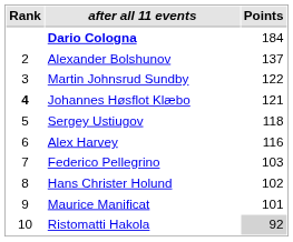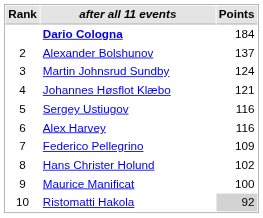 <table cellspacing="1" cellpadding="3" style="border:1px solid #AAAAAA;font-size:86%">
 <tr style="background-color: #E4E4E4;">
 <th style="border-bottom:1px solid #AAAAAA" width=10>Rank</th>
 <th style="border-bottom:1px solid #AAAAAA" width=200><em>after all 11 events</em></th>
 <th style="border-bottom:1px solid #AAAAAA" width=20 align=right>Points</th>
 </tr>
 <tr>
 <td align=center><strong><span>  </span></strong></td>
 <td><strong> <a href='#'>Dario Cologna</a></strong></td>
 <td align=right>184</td>
 </tr>
 <tr>
 <td align=center>2</td>
 <td> <a href='#'>Alexander Bolshunov</a></td>
 <td align=right>137</td>
 </tr>
 <tr>
 <td align=center>3</td>
 <td> <a href='#'>Martin Johnsrud Sundby</a></td>
-<td align=right>122</td>
+<td align=right>124</td>
 </tr>
 <tr>
-<td align=center><strong>4</strong></td>
+<td align=center>4</td>
 <td> <a href='#'>Johannes Høsflot Klæbo</a></td>
 <td align=right>121</td>
 </tr>
 <tr>
 <td align=center>5</td>
 <td> <a href='#'>Sergey Ustiugov</a></td>
-<td align=right>118</td>
+<td align=right>116</td>
 </tr>
 <tr>
 <td align=center>6</td>
 <td> <a href='#'>Alex Harvey</a></td>
 <td align=right>116</td>
 </tr>
 <tr>
 <td align=center>7</td>
 <td> <a href='#'>Federico Pellegrino</a></td>
-<td align=right>103</td>
+<td align=right>109</td>
 </tr>
 <tr>
 <td align=center>8</td>
 <td> <a href='#'>Hans Christer Holund</a></td>
 <td align=right>102</td>
 </tr>
 <tr>
 <td align=center>9</td>
 <td> <a href='#'>Maurice Manificat</a></td>
-<td align=right>101</td>
+<td align=right>100</td>
 </tr>
 <tr>
 <td align=center>10</td>
 <td> <a href='#'>Ristomatti Hakola</a></td>
 <td align=right style="background: lightgrey;">92</td>
 </tr>
 </table>
